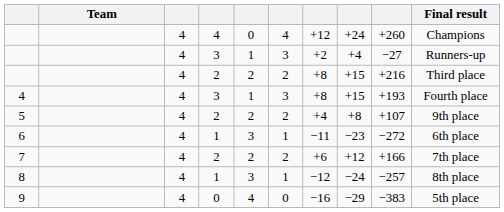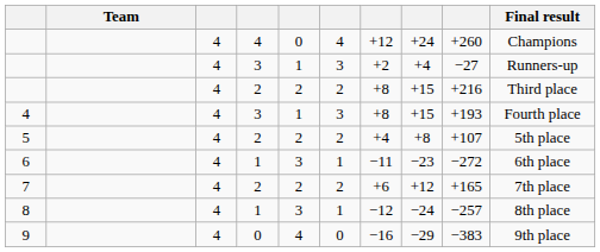 <table class="wikitable" style="text-align:center;" width="620">
 <tr>
 <th width="5.5%"></th>
 <th width="20%">Team</th>
 <th width="5.5%"></th>
 <th width="5.5%"></th>
 <th width="5.5%"></th>
 <th width="5.5%"></th>
 <th width="5.5%"></th>
 <th width="5.5%"></th>
 <th width="5.5%"></th>
 <th width="14%">Final result</th>
 </tr>
 <tr>
 <td></td>
 <td align="left"></td>
 <td>4</td>
 <td>4</td>
 <td>0</td>
 <td>4</td>
 <td>+12</td>
 <td>+24</td>
 <td>+260</td>
 <td>Champions</td>
 </tr>
 <tr>
 <td></td>
 <td align="left"></td>
 <td>4</td>
 <td>3</td>
 <td>1</td>
 <td>3</td>
 <td>+2</td>
 <td>+4</td>
 <td>−27</td>
 <td>Runners-up</td>
 </tr>
 <tr>
 <td></td>
 <td align="left"></td>
 <td>4</td>
 <td>2</td>
 <td>2</td>
 <td>2</td>
 <td>+8</td>
 <td>+15</td>
 <td>+216</td>
 <td>Third place</td>
 </tr>
 <tr>
 <td>4</td>
 <td align="left"></td>
 <td>4</td>
 <td>3</td>
 <td>1</td>
 <td>3</td>
 <td>+8</td>
 <td>+15</td>
 <td>+193</td>
 <td>Fourth place</td>
 </tr>
 <tr>
 <td>5</td>
 <td align="left"></td>
 <td>4</td>
 <td>2</td>
 <td>2</td>
 <td>2</td>
 <td>+4</td>
 <td>+8</td>
 <td>+107</td>
-<td>9th place</td>
+<td>5th place</td>
 </tr>
 <tr>
 <td>6</td>
 <td align="left"></td>
 <td>4</td>
 <td>1</td>
 <td>3</td>
 <td>1</td>
 <td>−11</td>
 <td>−23</td>
 <td>−272</td>
 <td>6th place</td>
 </tr>
 <tr>
 <td>7</td>
 <td align="left"></td>
 <td>4</td>
 <td>2</td>
 <td>2</td>
 <td>2</td>
 <td>+6</td>
 <td>+12</td>
-<td>+166</td>
+<td>+165</td>
 <td>7th place</td>
 </tr>
 <tr>
 <td>8</td>
 <td align="left"></td>
 <td>4</td>
 <td>1</td>
 <td>3</td>
 <td>1</td>
 <td>−12</td>
 <td>−24</td>
 <td>−257</td>
 <td>8th place</td>
 </tr>
 <tr>
 <td>9</td>
 <td align="left"></td>
 <td>4</td>
 <td>0</td>
 <td>4</td>
 <td>0</td>
 <td>−16</td>
 <td>−29</td>
 <td>−383</td>
-<td>5th place</td>
+<td>9th place</td>
 </tr>
 </table>
